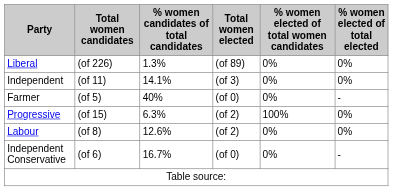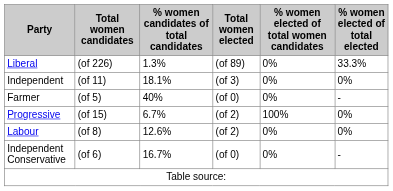 <table border="1" cellpadding="4" width="610" cellspacing="0" style="border-collapse: collapse" class="sortable">
 <tr bgcolor="CCCCCC">
 <th>Party</th>
 <th>Total women candidates</th>
 <th>% women candidates of total candidates</th>
 <th>Total women elected</th>
 <th>% women elected of total women candidates</th>
 <th>% women elected of total elected</th>
 </tr>
 <tr>
 <td><a href='#'>Liberal</a></td>
 <td> (of 226)</td>
 <td>1.3%</td>
 <td> (of 89)</td>
 <td>0%</td>
-<td>0%</td>
+<td>33.3%</td>
 </tr>
 <tr>
 <td>Independent</td>
 <td> (of 11)</td>
-<td>14.1%</td>
+<td>18.1%</td>
 <td> (of 3)</td>
 <td>0%</td>
 <td>0%</td>
 </tr>
 <tr>
 <td>Farmer</td>
 <td> (of 5)</td>
 <td>40%</td>
 <td> (of 0)</td>
 <td>0%</td>
 <td>-</td>
 </tr>
 <tr>
 <td><a href='#'>Progressive</a></td>
 <td> (of 15)</td>
-<td>6.3%</td>
+<td>6.7%</td>
 <td> (of 2)</td>
 <td>100%</td>
 <td>0%</td>
 </tr>
 <tr>
 <td><a href='#'>Labour</a></td>
 <td> (of 8)</td>
 <td>12.6%</td>
 <td> (of 2)</td>
 <td>0%</td>
 <td>0%</td>
 </tr>
 <tr>
 <td>Independent Conservative</td>
 <td> (of 6)</td>
 <td>16.7%</td>
 <td> (of 0)</td>
 <td>0%</td>
 <td>-</td>
 </tr>
 <tr class="sortbottom">
 <td colspan="6" align="center">Table source:</td>
 </tr>
 </table>
